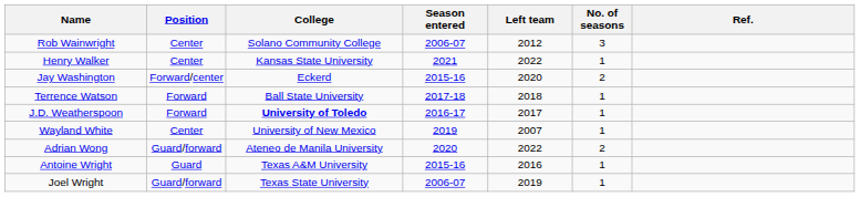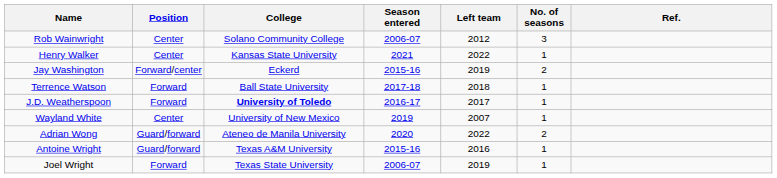 <table class="wikitable sortable" style="text-align:center" width="98%">
 <tr>
 <th style="width:200px;">Name</th>
 <th style="width:7%;"><a href='#'>Position</a></th>
 <th style="width:250px;">College</th>
 <th style="width:10%;">Season entered</th>
 <th style="width:10%;">Left team</th>
 <th style="width:7%;">No. of seasons</th>
 <th class=unsortable>Ref.</th>
 </tr>
 <tr>
 <td><a href='#'>Rob Wainwright</a></td>
 <td><a href='#'>Center</a></td>
 <td><a href='#'>Solano Community College</a></td>
 <td><a href='#'>2006-07</a></td>
 <td>2012</td>
 <td>3</td>
 <td></td>
 </tr>
 <tr>
 <td><a href='#'>Henry Walker</a></td>
 <td><a href='#'>Center</a></td>
 <td><a href='#'>Kansas State University</a></td>
 <td><a href='#'>2021</a></td>
 <td>2022</td>
 <td>1</td>
 <td></td>
 </tr>
 <tr>
 <td><a href='#'>Jay Washington</a></td>
 <td><a href='#'>Forward</a>/<a href='#'>center</a></td>
 <td><a href='#'>Eckerd</a></td>
 <td><a href='#'>2015-16</a></td>
-<td>2020</td>
+<td>2019</td>
 <td>2</td>
 <td></td>
 </tr>
 <tr>
 <td><a href='#'>Terrence Watson</a></td>
 <td><a href='#'>Forward</a></td>
 <td><a href='#'>Ball State University</a></td>
 <td><a href='#'>2017-18</a></td>
 <td>2018</td>
 <td>1</td>
 <td></td>
 </tr>
 <tr>
 <td><a href='#'>J.D. Weatherspoon</a></td>
 <td><a href='#'>Forward</a></td>
 <td><strong><a href='#'>University of Toledo</a></strong></td>
 <td><a href='#'>2016-17</a></td>
 <td>2017</td>
 <td>1</td>
 <td></td>
 </tr>
 <tr>
 <td><a href='#'>Wayland White</a></td>
 <td><a href='#'>Center</a></td>
 <td><a href='#'>University of New Mexico</a></td>
 <td><a href='#'>2019</a></td>
 <td>2007</td>
 <td>1</td>
 <td></td>
 </tr>
 <tr>
 <td><a href='#'>Adrian Wong</a></td>
 <td><a href='#'>Guard</a>/<a href='#'>forward</a></td>
 <td><a href='#'>Ateneo de Manila University</a></td>
 <td><a href='#'>2020</a></td>
 <td>2022</td>
 <td>2</td>
 <td></td>
 </tr>
 <tr>
 <td><a href='#'>Antoine Wright</a></td>
-<td><a href='#'>Guard</a></td>
+<td><a href='#'>Guard</a>/<a href='#'>forward</a></td>
 <td><a href='#'>Texas A&M University</a></td>
 <td><a href='#'>2015-16</a></td>
 <td>2016</td>
 <td>1</td>
 <td></td>
 </tr>
 <tr>
 <td>Joel Wright</td>
-<td><a href='#'>Guard</a>/<a href='#'>forward</a></td>
+<td><a href='#'>Forward</a></td>
 <td><a href='#'>Texas State University</a></td>
 <td><a href='#'>2006-07</a></td>
 <td>2019</td>
 <td>1</td>
 <td></td>
 </tr>
 </table>
